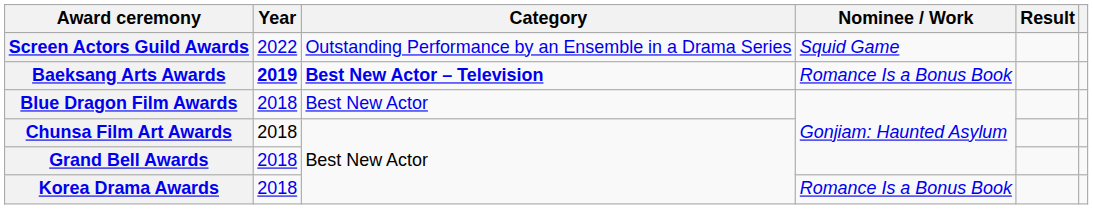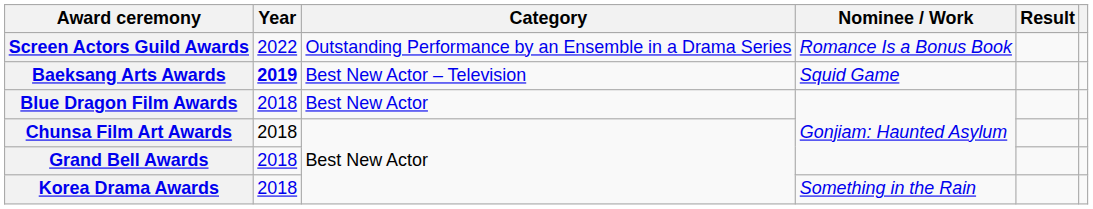 <table class="wikitable sortable plainrowheaders">
 <tr>
 <th scope="col">Award ceremony</th>
 <th scope="col">Year</th>
 <th scope="col">Category</th>
 <th scope="col">Nominee / Work</th>
 <th scope="col">Result</th>
 <th scope="col" class="unsortable"></th>
 </tr>
 <tr>
 <th scope="row"  rowspan="1"><a href='#'>Screen Actors Guild Awards</a></th>
 <td style="text-align:center" rowspan="1"><a href='#'>2022</a></td>
 <td><a href='#'>Outstanding Performance by an Ensemble in a Drama Series</a></td>
-<td rowspan="1"><em><a href='#'>Squid Game</a></em></td>
+<td rowspan="1"><em><a href='#'>Romance Is a Bonus Book</a></em></td>
 <td></td>
 <td style="text-align:center"></td>
 </tr>
 <tr>
 <th scope="row"  rowspan="1"><a href='#'>Baeksang Arts Awards</a></th>
 <td style="text-align:center" rowspan="1"><strong><a href='#'>2019</a></strong></td>
-<td><strong><a href='#'>Best New Actor – Television</a></strong></td>
-<td rowspan="1"><em><a href='#'>Romance Is a Bonus Book</a></em></td>
+<td><a href='#'>Best New Actor – Television</a></td>
+<td rowspan="1"><em><a href='#'>Squid Game</a></em></td>
 <td></td>
 <td style="text-align:center"></td>
 </tr>
 <tr>
 <th scope="row"  rowspan="1"><a href='#'>Blue Dragon Film Awards</a></th>
 <td style="text-align:center" rowspan="1"><a href='#'>2018</a></td>
 <td><a href='#'>Best New Actor</a></td>
 <td rowspan="3"><em><a href='#'>Gonjiam: Haunted Asylum</a></em></td>
 <td></td>
 <td style="text-align:center"></td>
 </tr>
 <tr>
 <th scope="row"  rowspan="1"><a href='#'>Chunsa Film Art Awards</a></th>
 <td style="text-align:center" rowspan="1">2018</td>
 <td rowspan="3">Best New Actor</td>
 <td></td>
 <td style="text-align:center"></td>
 </tr>
 <tr>
 <th scope="row"  rowspan="1"><a href='#'>Grand Bell Awards</a></th>
 <td style="text-align:center" rowspan="1"><a href='#'>2018</a></td>
 <td></td>
 <td style="text-align:center"></td>
 </tr>
 <tr>
 <th scope="row"  rowspan="1"><a href='#'>Korea Drama Awards</a></th>
 <td style="text-align:center" rowspan="1"><a href='#'>2018</a></td>
-<td rowspan="1"><em><a href='#'>Romance Is a Bonus Book</a></em></td>
+<td rowspan="1"><em><a href='#'>Something in the Rain</a></em></td>
 <td></td>
 <td style="text-align:center"></td>
 </tr>
 </table>
